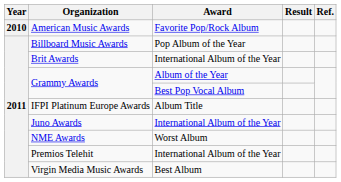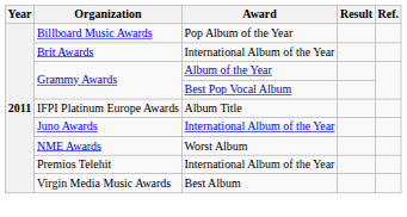 <table class="wikitable plainrowheaders">
 <tr>
 <th>Year</th>
 <th>Organization</th>
 <th>Award</th>
 <th>Result</th>
 <th>Ref.</th>
-</tr>
-<tr>
-<th scope="row">2010</th>
-<td><a href='#'>American Music Awards</a></td>
-<td><a href='#'>Favorite Pop/Rock Album</a></td>
-<td></td>
-<td rowspan="1" align="center"></td>
 </tr>
 <tr>
 <th rowspan="9" scope="row">2011</th>
 <td><a href='#'>Billboard Music Awards</a></td>
 <td>Pop Album of the Year</td>
 <td></td>
 <td align="center"></td>
 </tr>
 <tr>
 <td><a href='#'>Brit Awards</a></td>
 <td>International Album of the Year</td>
 <td></td>
 <td align="center"></td>
 </tr>
 <tr>
 <td rowspan=2><a href='#'>Grammy Awards</a></td>
 <td><a href='#'>Album of the Year</a></td>
 <td></td>
 <td rowspan=2 style="text-align:center;"></td>
 </tr>
 <tr>
 <td><a href='#'>Best Pop Vocal Album</a></td>
 <td></td>
 </tr>
 <tr>
 <td>IFPI Platinum Europe Awards</td>
 <td>Album Title</td>
 <td></td>
 <td style="text-align:center;"></td>
 </tr>
 <tr>
 <td><a href='#'>Juno Awards</a></td>
 <td><a href='#'>International Album of the Year</a></td>
 <td></td>
 <td style="text-align:center;"></td>
 </tr>
 <tr>
 <td><a href='#'>NME Awards</a></td>
 <td>Worst Album</td>
 <td></td>
 <td style="text-align:center;"></td>
 </tr>
 <tr>
 <td>Premios Telehit</td>
 <td>International Album of the Year</td>
 <td></td>
 <td style="text-align:center;"></td>
 </tr>
 <tr>
 <td>Virgin Media Music Awards</td>
 <td>Best Album</td>
 <td></td>
 <td style="text-align:center;"></td>
 </tr>
 </table>
